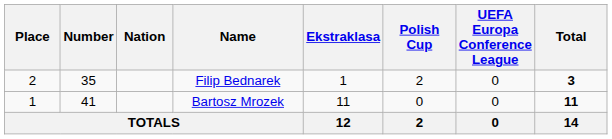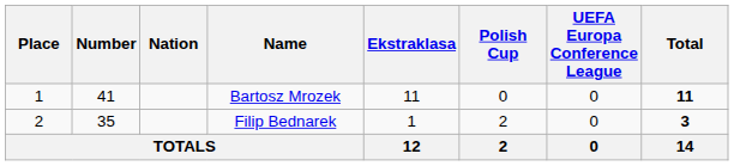 <table class="wikitable" style="font-size: 100%; text-align: center;">
 <tr>
 <th width=60>Place</th>
 <th width=60>Number</th>
 <th width=60>Nation</th>
 <th width=150>Name</th>
 <th width=80><a href='#'>Ekstraklasa</a></th>
 <th width=80><a href='#'>Polish Cup</a></th>
 <th width=80><a href='#'>UEFA Europa Conference League</a></th>
 <th width=80>Total</th>
 </tr>
 <tr>
+<td rowspan="1">1</td>
+<td>41</td>
+<td></td>
+<td><a href='#'>Bartosz Mrozek</a></td>
+<td>11</td>
+<td>0</td>
+<td>0</td>
+<td rowspan="1"><strong>11</strong></td>
+</tr>
+<tr>
 <td rowspan="1">2</td>
 <td>35</td>
 <td></td>
 <td><a href='#'>Filip Bednarek</a></td>
 <td>1</td>
 <td>2</td>
 <td>0</td>
 <td rowspan="1"><strong>3</strong></td>
 </tr>
 <tr>
-<td rowspan="1">1</td>
-<td>41</td>
-<td></td>
-<td><a href='#'>Bartosz Mrozek</a></td>
-<td>11</td>
-<td>0</td>
-<td>0</td>
-<td rowspan="1"><strong>11</strong></td>
-</tr>
-<tr>
 <th colspan="4">TOTALS</th>
 <th>12</th>
 <th>2</th>
 <th>0</th>
 <th>14</th>
 </tr>
 </table>
